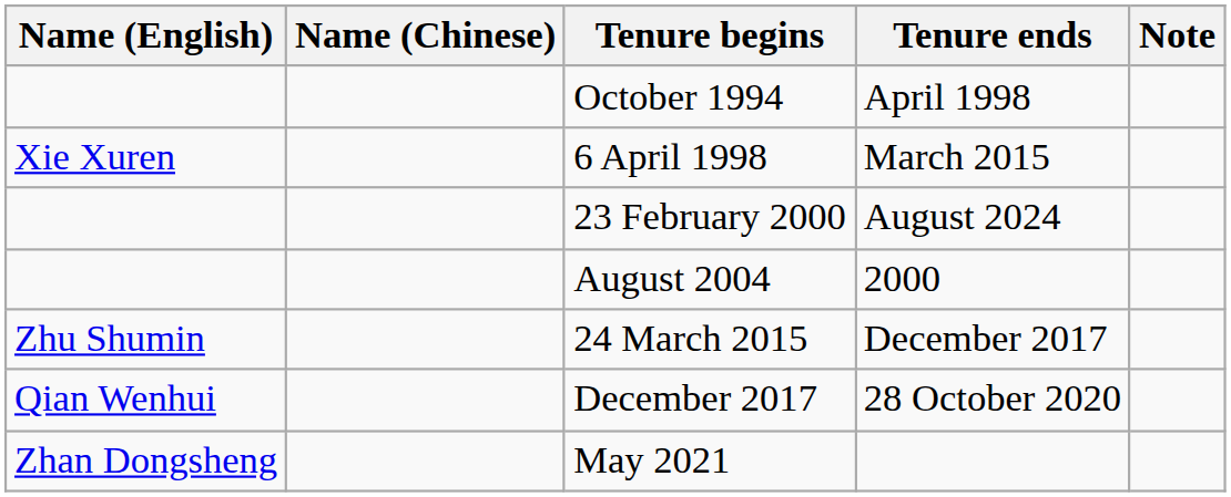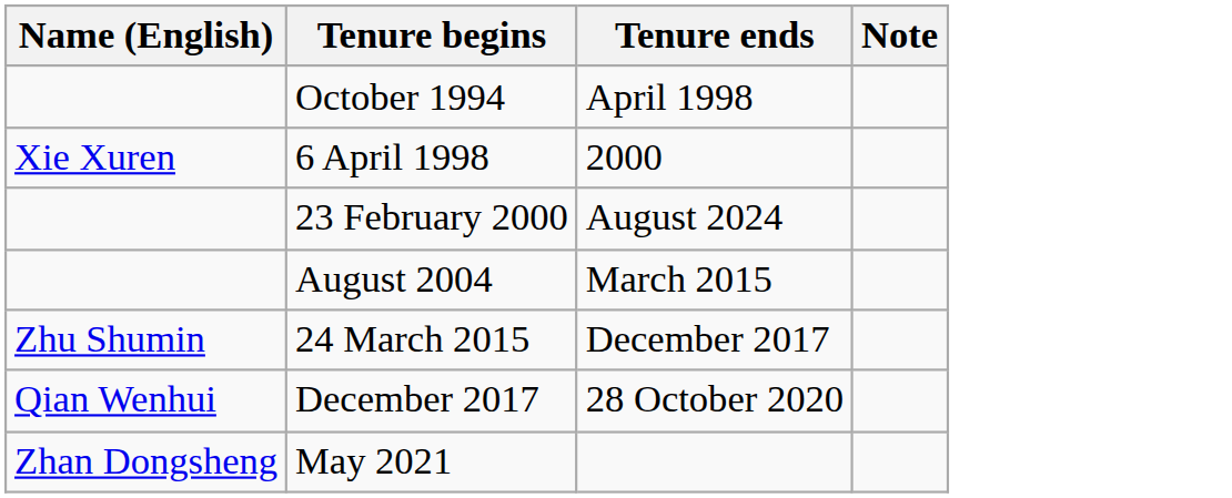 <table class="wikitable">
 <tr>
 <th>Name (English)</th>
-<th>Name (Chinese)</th>
 <th>Tenure begins</th>
 <th>Tenure ends</th>
 <th>Note</th>
 </tr>
 <tr>
-<td></td>
 <td></td>
 <td>October 1994</td>
 <td>April 1998</td>
 <td></td>
 </tr>
 <tr>
 <td><a href='#'>Xie Xuren</a></td>
-<td></td>
 <td>6 April 1998</td>
-<td>March 2015</td>
+<td>2000</td>
 <td></td>
 </tr>
 <tr>
-<td></td>
 <td></td>
 <td>23 February 2000</td>
 <td>August 2024</td>
 <td></td>
 </tr>
 <tr>
 <td></td>
-<td></td>
 <td>August 2004</td>
-<td>2000</td>
+<td>March 2015</td>
 <td></td>
 </tr>
 <tr>
 <td><a href='#'>Zhu Shumin</a></td>
-<td></td>
 <td>24 March 2015</td>
 <td>December 2017</td>
 <td></td>
 </tr>
 <tr>
 <td><a href='#'>Qian Wenhui</a></td>
-<td></td>
 <td>December 2017</td>
 <td>28 October 2020</td>
 <td></td>
 </tr>
 <tr>
 <td><a href='#'>Zhan Dongsheng</a></td>
-<td></td>
 <td>May 2021</td>
 <td></td>
 <td></td>
 </tr>
 </table>
